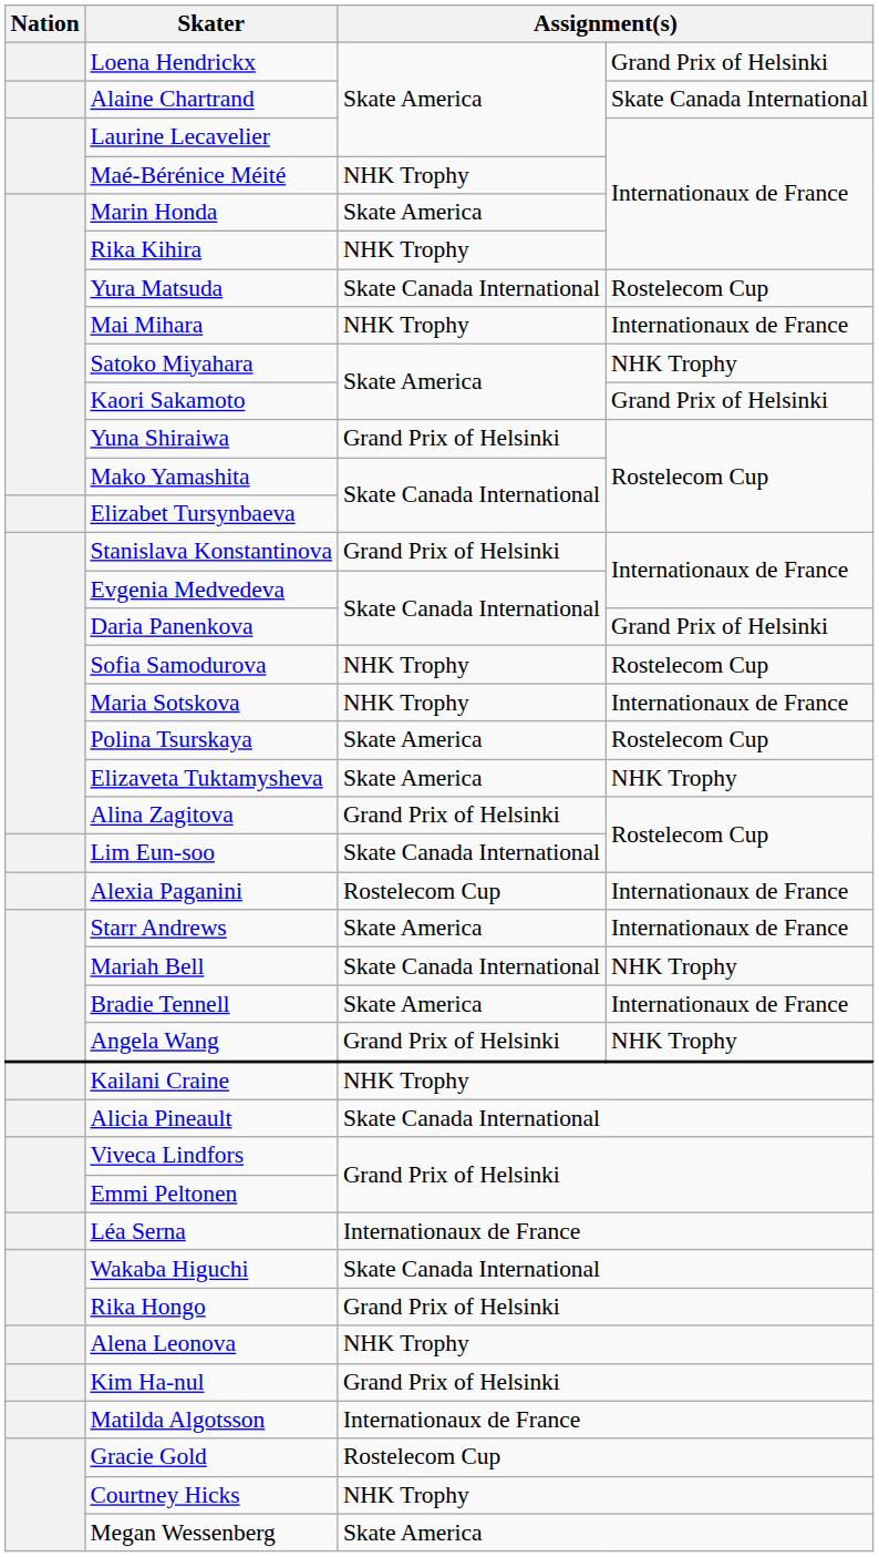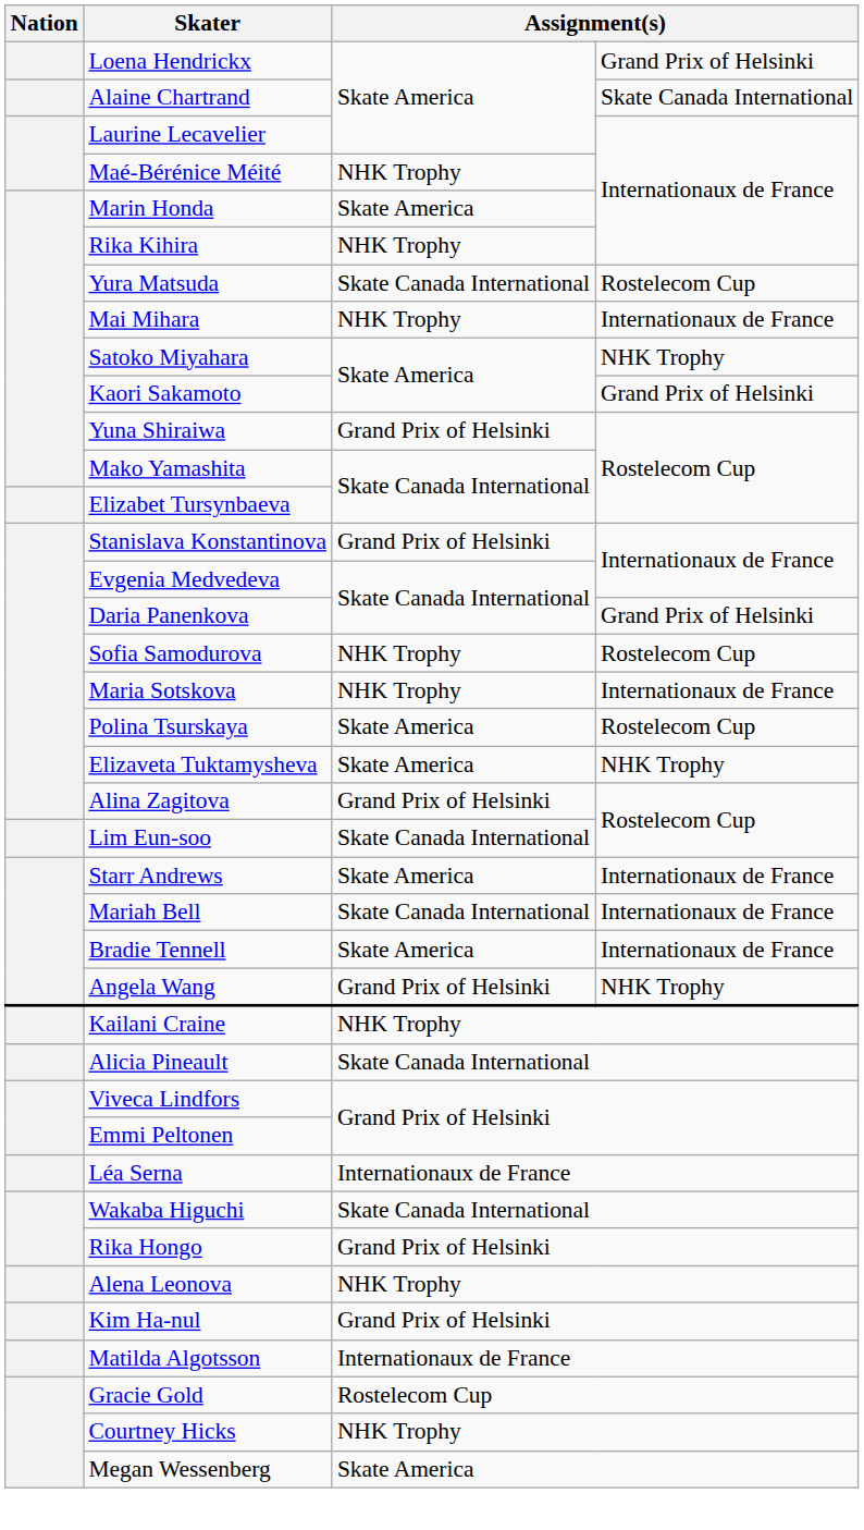 <table class="wikitable unsortable" style="text-align:left">
 <tr>
 <th scope="col">Nation</th>
 <th scope="col">Skater</th>
 <th scope="col" colspan="2">Assignment(s)</th>
 </tr>
 <tr>
 <th scope="row" style="text-align:left"></th>
 <td><a href='#'>Loena Hendrickx</a></td>
 <td rowspan="3">Skate America</td>
 <td>Grand Prix of Helsinki</td>
 </tr>
 <tr>
 <th scope="row" style="text-align:left"></th>
 <td><a href='#'>Alaine Chartrand</a></td>
 <td>Skate Canada International</td>
 </tr>
 <tr>
 <th scope="row" style="text-align:left" rowspan="2"></th>
 <td><a href='#'>Laurine Lecavelier</a></td>
 <td rowspan="4">Internationaux de France</td>
 </tr>
 <tr>
 <td><a href='#'>Maé-Bérénice Méité</a></td>
 <td>NHK Trophy</td>
 </tr>
 <tr>
 <th scope="row" style="text-align:left" rowspan="8"></th>
 <td><a href='#'>Marin Honda</a></td>
 <td>Skate America</td>
 </tr>
 <tr>
 <td><a href='#'>Rika Kihira</a></td>
 <td>NHK Trophy</td>
 </tr>
 <tr>
 <td><a href='#'>Yura Matsuda</a></td>
 <td>Skate Canada International</td>
 <td>Rostelecom Cup</td>
 </tr>
 <tr>
 <td><a href='#'>Mai Mihara</a></td>
 <td>NHK Trophy</td>
 <td>Internationaux de France</td>
 </tr>
 <tr>
 <td><a href='#'>Satoko Miyahara</a></td>
 <td rowspan="2">Skate America</td>
 <td>NHK Trophy</td>
 </tr>
 <tr>
 <td><a href='#'>Kaori Sakamoto</a></td>
 <td>Grand Prix of Helsinki</td>
 </tr>
 <tr>
 <td><a href='#'>Yuna Shiraiwa</a></td>
 <td>Grand Prix of Helsinki</td>
 <td rowspan="3">Rostelecom Cup</td>
 </tr>
 <tr>
 <td><a href='#'>Mako Yamashita</a></td>
 <td rowspan="2">Skate Canada International</td>
 </tr>
 <tr>
 <th scope="row" style="text-align:left"></th>
 <td><a href='#'>Elizabet Tursynbaeva</a></td>
 </tr>
 <tr>
 <th scope="row" style="text-align:left" rowspan="8"></th>
 <td><a href='#'>Stanislava Konstantinova</a></td>
 <td>Grand Prix of Helsinki</td>
 <td rowspan="2">Internationaux de France</td>
 </tr>
 <tr>
 <td><a href='#'>Evgenia Medvedeva</a></td>
 <td rowspan="2">Skate Canada International</td>
 </tr>
 <tr>
 <td><a href='#'>Daria Panenkova</a></td>
 <td>Grand Prix of Helsinki</td>
 </tr>
 <tr>
 <td><a href='#'>Sofia Samodurova</a></td>
 <td>NHK Trophy</td>
 <td>Rostelecom Cup</td>
 </tr>
 <tr>
 <td><a href='#'>Maria Sotskova</a></td>
 <td>NHK Trophy</td>
 <td>Internationaux de France</td>
 </tr>
 <tr>
 <td><a href='#'>Polina Tsurskaya</a></td>
 <td>Skate America</td>
 <td>Rostelecom Cup</td>
 </tr>
 <tr>
 <td><a href='#'>Elizaveta Tuktamysheva</a></td>
 <td>Skate America</td>
 <td>NHK Trophy</td>
 </tr>
 <tr>
 <td><a href='#'>Alina Zagitova</a></td>
 <td>Grand Prix of Helsinki</td>
 <td rowspan="2">Rostelecom Cup</td>
 </tr>
 <tr>
 <th scope="row" style="text-align:left"></th>
 <td><a href='#'>Lim Eun-soo</a></td>
 <td>Skate Canada International</td>
 </tr>
 <tr>
-<th scope="row" style="text-align:left"></th>
-<td><a href='#'>Alexia Paganini</a></td>
-<td>Rostelecom Cup</td>
-<td>Internationaux de France</td>
-</tr>
-<tr>
 <th scope="row" style="text-align:left" rowspan="4"></th>
 <td><a href='#'>Starr Andrews</a></td>
 <td>Skate America</td>
 <td>Internationaux de France</td>
 </tr>
 <tr>
 <td><a href='#'>Mariah Bell</a></td>
 <td>Skate Canada International</td>
-<td>NHK Trophy</td>
+<td>Internationaux de France</td>
 </tr>
 <tr>
 <td><a href='#'>Bradie Tennell</a></td>
 <td>Skate America</td>
 <td>Internationaux de France</td>
 </tr>
 <tr>
 <td><a href='#'>Angela Wang</a></td>
 <td>Grand Prix of Helsinki</td>
 <td>NHK Trophy</td>
 </tr>
 <tr style="border-top:2.5px solid">
 <th scope="row" style="text-align:left"></th>
 <td><a href='#'>Kailani Craine</a></td>
 <td colspan="2">NHK Trophy</td>
 </tr>
 <tr>
 <th scope="row" style="text-align:left"></th>
 <td><a href='#'>Alicia Pineault</a></td>
 <td colspan="2">Skate Canada International</td>
 </tr>
 <tr>
 <th scope="row" style="text-align:left" rowspan="2"></th>
 <td><a href='#'>Viveca Lindfors</a></td>
 <td colspan="2" rowspan="2">Grand Prix of Helsinki</td>
 </tr>
 <tr>
 <td><a href='#'>Emmi Peltonen</a></td>
 </tr>
 <tr>
 <th scope="row" style="text-align:left"></th>
 <td><a href='#'>Léa Serna</a></td>
 <td colspan="2">Internationaux de France</td>
 </tr>
 <tr>
 <th scope="row" style="text-align:left" rowspan="2"></th>
 <td><a href='#'>Wakaba Higuchi</a></td>
 <td colspan="2">Skate Canada International</td>
 </tr>
 <tr>
 <td><a href='#'>Rika Hongo</a></td>
 <td colspan="2">Grand Prix of Helsinki</td>
 </tr>
 <tr>
 <th scope="row" style="text-align:left"></th>
 <td><a href='#'>Alena Leonova</a></td>
 <td colspan="2">NHK Trophy</td>
 </tr>
 <tr>
 <th scope="row" style="text-align:left"></th>
 <td><a href='#'>Kim Ha-nul</a></td>
 <td colspan="2">Grand Prix of Helsinki</td>
 </tr>
 <tr>
 <th scope="row" style="text-align:left"></th>
 <td><a href='#'>Matilda Algotsson</a></td>
 <td colspan="2">Internationaux de France</td>
 </tr>
 <tr>
 <th scope="row" style="text-align:left" rowspan="3"></th>
 <td><a href='#'>Gracie Gold</a></td>
 <td colspan="2">Rostelecom Cup</td>
 </tr>
 <tr>
 <td><a href='#'>Courtney Hicks</a></td>
 <td colspan="2">NHK Trophy</td>
 </tr>
 <tr>
 <td>Megan Wessenberg</td>
 <td colspan="2">Skate America</td>
 </tr>
 </table>
